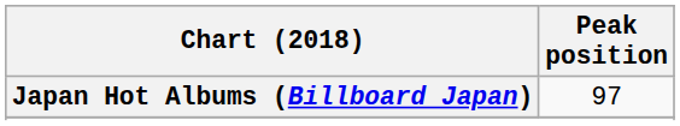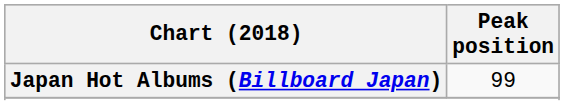 <table class="wikitable sortable plainrowheaders" style="text-align:center">
 <tr>
 <th scope="col">Chart (2018)</th>
 <th scope="col">Peak<br> position</th>
 </tr>
 <tr>
 <th scope="row">Japan Hot Albums (<em><a href='#'>Billboard Japan</a></em>)</th>
-<td>97</td>
+<td>99</td>
 </tr>
 <tr>
 </tr>
 <tr>
 </tr>
 <tr>
 </tr>
 <tr>
 </tr>
 <tr>
 </tr>
 <tr>
 </tr>
 </table>
